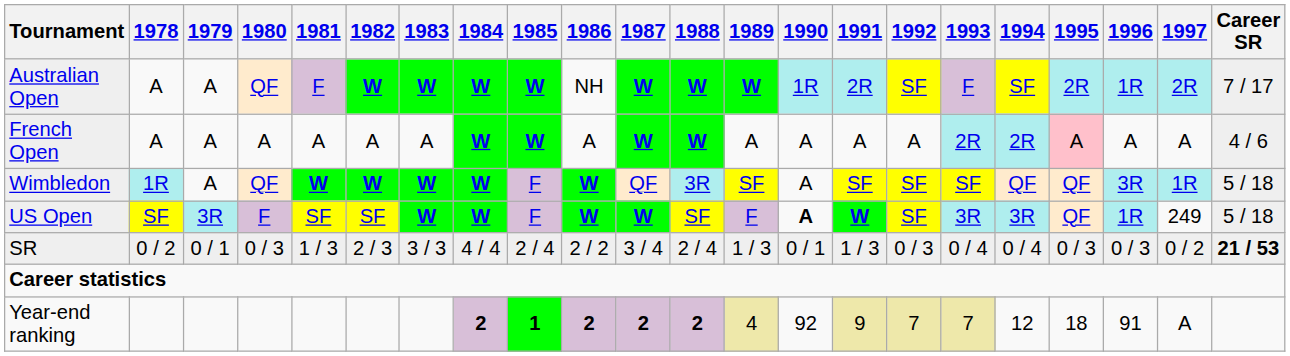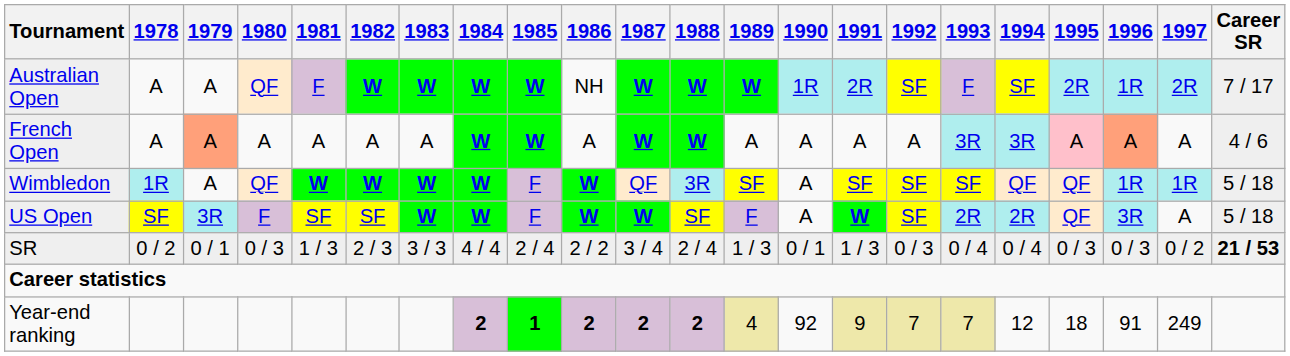 <table class="wikitable">
 <tr style="background:#efefef;">
 <th>Tournament</th>
 <th><a href='#'>1978</a></th>
 <th><a href='#'>1979</a></th>
 <th><a href='#'>1980</a></th>
 <th><a href='#'>1981</a></th>
 <th><a href='#'>1982</a></th>
 <th><a href='#'>1983</a></th>
 <th><a href='#'>1984</a></th>
 <th><a href='#'>1985</a></th>
 <th><a href='#'>1986</a></th>
 <th><a href='#'>1987</a></th>
 <th><a href='#'>1988</a></th>
 <th><a href='#'>1989</a></th>
 <th><a href='#'>1990</a></th>
 <th><a href='#'>1991</a></th>
 <th><a href='#'>1992</a></th>
 <th><a href='#'>1993</a></th>
 <th><a href='#'>1994</a></th>
 <th><a href='#'>1995</a></th>
 <th><a href='#'>1996</a></th>
 <th><a href='#'>1997</a></th>
 <th>Career SR</th>
 </tr>
 <tr>
 <td style="background:#efefef;"><a href='#'>Australian Open</a></td>
 <td style="text-align:center;">A</td>
 <td style="text-align:center;">A</td>
 <td style="text-align:center; background:#ffebcd;"><a href='#'>QF</a></td>
 <td style="text-align:center; background:thistle;"><a href='#'>F</a></td>
 <td style="text-align:center; background:lime;"><strong><a href='#'>W</a></strong></td>
 <td style="text-align:center; background:lime;"><strong><a href='#'>W</a></strong></td>
 <td style="text-align:center; background:lime;"><strong><a href='#'>W</a></strong></td>
 <td style="text-align:center; background:lime;"><strong><a href='#'>W</a></strong></td>
 <td style="text-align:center;">NH</td>
 <td style="text-align:center; background:lime;"><strong><a href='#'>W</a></strong></td>
 <td style="text-align:center; background:lime;"><strong><a href='#'>W</a></strong></td>
 <td style="text-align:center; background:lime;"><strong><a href='#'>W</a></strong></td>
 <td style="text-align:center; background:#afeeee;"><a href='#'>1R</a></td>
 <td style="text-align:center; background:#afeeee;"><a href='#'>2R</a></td>
 <td style="text-align:center; background:yellow;"><a href='#'>SF</a></td>
 <td style="text-align:center; background:thistle;"><a href='#'>F</a></td>
 <td style="text-align:center; background:yellow;"><a href='#'>SF</a></td>
 <td style="text-align:center; background:#afeeee;"><a href='#'>2R</a></td>
 <td style="text-align:center; background:#afeeee;"><a href='#'>1R</a></td>
 <td style="text-align:center; background:#afeeee;"><a href='#'>2R</a></td>
 <td style="text-align:center; background:#efefef;">7 / 17</td>
 </tr>
 <tr>
 <td style="background:#efefef;"><a href='#'>French Open</a></td>
 <td style="text-align:center;">A</td>
-<td style="text-align:center;">A</td>
+<td style="background: lightsalmon; text-align:center;">A</td>
 <td style="text-align:center;">A</td>
 <td style="text-align:center;">A</td>
 <td style="text-align:center;">A</td>
 <td style="text-align:center;">A</td>
 <td style="text-align:center; background:lime;"><strong><a href='#'>W</a></strong></td>
 <td style="text-align:center; background:lime;"><strong><a href='#'>W</a></strong></td>
 <td style="text-align:center;">A</td>
 <td style="text-align:center; background:lime;"><strong><a href='#'>W</a></strong></td>
 <td style="text-align:center; background:lime;"><strong><a href='#'>W</a></strong></td>
 <td style="text-align:center;">A</td>
 <td style="text-align:center;">A</td>
 <td style="text-align:center;">A</td>
 <td style="text-align:center;">A</td>
-<td style="text-align:center; background:#afeeee;"><a href='#'>2R</a></td>
-<td style="text-align:center; background:#afeeee;"><a href='#'>2R</a></td>
+<td style="text-align:center; background:#afeeee;"><a href='#'>3R</a></td>
+<td style="text-align:center; background:#afeeee;"><a href='#'>3R</a></td>
 <td style="background: pink; text-align:center;">A</td>
-<td style="text-align:center;">A</td>
+<td style="background: lightsalmon; text-align:center;">A</td>
 <td style="text-align:center;">A</td>
 <td style="text-align:center; background:#efefef;">4 / 6</td>
 </tr>
 <tr>
 <td style="background:#efefef;"><a href='#'>Wimbledon</a></td>
 <td style="text-align:center; background:#afeeee;"><a href='#'>1R</a></td>
 <td style="text-align:center;">A</td>
 <td style="text-align:center; background:#ffebcd;"><a href='#'>QF</a></td>
 <td style="text-align:center; background:lime;"><strong><a href='#'>W</a></strong></td>
 <td style="text-align:center; background:lime;"><strong><a href='#'>W</a></strong></td>
 <td style="text-align:center; background:lime;"><strong><a href='#'>W</a></strong></td>
 <td style="text-align:center; background:lime;"><strong><a href='#'>W</a></strong></td>
 <td style="text-align:center; background:thistle;"><a href='#'>F</a></td>
 <td style="text-align:center; background:lime;"><strong><a href='#'>W</a></strong></td>
 <td style="text-align:center; background:#ffebcd;"><a href='#'>QF</a></td>
 <td style="text-align:center; background:#afeeee;"><a href='#'>3R</a></td>
 <td style="text-align:center; background:yellow;"><a href='#'>SF</a></td>
 <td style="text-align:center;">A</td>
 <td style="text-align:center; background:yellow;"><a href='#'>SF</a></td>
 <td style="text-align:center; background:yellow;"><a href='#'>SF</a></td>
 <td style="text-align:center; background:yellow;"><a href='#'>SF</a></td>
 <td style="text-align:center; background:#ffebcd;"><a href='#'>QF</a></td>
 <td style="text-align:center; background:#ffebcd;"><a href='#'>QF</a></td>
-<td style="text-align:center; background:#afeeee;"><a href='#'>3R</a></td>
+<td style="text-align:center; background:#afeeee;"><a href='#'>1R</a></td>
 <td style="text-align:center; background:#afeeee;"><a href='#'>1R</a></td>
 <td style="text-align:center; background:#efefef;">5 / 18</td>
 </tr>
 <tr>
 <td style="background:#efefef;"><a href='#'>US Open</a></td>
 <td style="text-align:center; background:yellow;"><a href='#'>SF</a></td>
 <td style="text-align:center; background:#afeeee;"><a href='#'>3R</a></td>
 <td style="text-align:center; background:thistle;"><a href='#'>F</a></td>
 <td style="text-align:center; background:yellow;"><a href='#'>SF</a></td>
 <td style="text-align:center; background:yellow;"><a href='#'>SF</a></td>
 <td style="text-align:center; background:lime;"><strong><a href='#'>W</a></strong></td>
 <td style="text-align:center; background:lime;"><strong><a href='#'>W</a></strong></td>
 <td style="text-align:center; background:thistle;"><a href='#'>F</a></td>
 <td style="text-align:center; background:lime;"><strong><a href='#'>W</a></strong></td>
 <td style="text-align:center; background:lime;"><strong><a href='#'>W</a></strong></td>
 <td style="text-align:center; background:yellow;"><a href='#'>SF</a></td>
 <td style="text-align:center; background:thistle;"><a href='#'>F</a></td>
-<td style="text-align:center;"><strong>A</strong></td>
+<td style="text-align:center;">A</td>
 <td style="text-align:center; background:lime;"><strong><a href='#'>W</a></strong></td>
 <td style="text-align:center; background:yellow;"><a href='#'>SF</a></td>
+<td style="text-align:center; background:#afeeee;"><a href='#'>2R</a></td>
+<td style="text-align:center; background:#afeeee;"><a href='#'>2R</a></td>
+<td style="text-align:center; background:#ffebcd;"><a href='#'>QF</a></td>
 <td style="text-align:center; background:#afeeee;"><a href='#'>3R</a></td>
-<td style="text-align:center; background:#afeeee;"><a href='#'>3R</a></td>
-<td style="text-align:center; background:#ffebcd;"><a href='#'>QF</a></td>
-<td style="text-align:center; background:#afeeee;"><a href='#'>1R</a></td>
-<td align="center">249</td>
+<td style="text-align:center;">A</td>
 <td style="text-align:center; background:#efefef;">5 / 18</td>
 </tr>
 <tr>
 <td style="background:#EFEFEF;">SR</td>
 <td style="text-align:center; background:#efefef;">0 / 2</td>
 <td style="text-align:center; background:#efefef;">0 / 1</td>
 <td style="text-align:center; background:#efefef;">0 / 3</td>
 <td style="text-align:center; background:#efefef;">1 / 3</td>
 <td style="text-align:center; background:#efefef;">2 / 3</td>
 <td style="text-align:center; background:#efefef;">3 / 3</td>
 <td style="text-align:center; background:#efefef;">4 / 4</td>
 <td style="text-align:center; background:#efefef;">2 / 4</td>
 <td style="text-align:center; background:#efefef;">2 / 2</td>
 <td style="text-align:center; background:#efefef;">3 / 4</td>
 <td style="text-align:center; background:#efefef;">2 / 4</td>
 <td style="text-align:center; background:#efefef;">1 / 3</td>
 <td style="text-align:center; background:#efefef;">0 / 1</td>
 <td style="text-align:center; background:#efefef;">1 / 3</td>
 <td style="text-align:center; background:#efefef;">0 / 3</td>
 <td style="text-align:center; background:#efefef;">0 / 4</td>
 <td style="text-align:center; background:#efefef;">0 / 4</td>
 <td style="text-align:center; background:#efefef;">0 / 3</td>
 <td style="text-align:center; background:#efefef;">0 / 3</td>
 <td style="text-align:center; background:#efefef;">0 / 2</td>
 <td style="text-align:center; background:#efefef;"><strong>21 / 53</strong></td>
 </tr>
 <tr>
 <td colspan=22 align=left><strong>Career statistics</strong></td>
 </tr>
 <tr>
 <td align=left>Year-end ranking</td>
 <td align="center"></td>
 <td align="center"></td>
 <td align="center"></td>
 <td align="center"></td>
 <td align="center"></td>
 <td align="center"></td>
 <td align="center" bgcolor=D8BFD8><strong>2</strong></td>
 <td align="center" bgcolor=00ff00><strong>1</strong></td>
 <td align="center" bgcolor=D8BFD8><strong>2</strong></td>
 <td align="center" bgcolor=D8BFD8><strong>2</strong></td>
 <td align="center" bgcolor=D8BFD8><strong>2</strong></td>
 <td align="center" bgcolor=EEE8AA>4</td>
 <td align="center">92</td>
 <td align="center" bgcolor=EEE8AA>9</td>
 <td align="center" bgcolor=EEE8AA>7</td>
 <td align="center" bgcolor=EEE8AA>7</td>
 <td align="center">12</td>
 <td align="center">18</td>
 <td align="center">91</td>
-<td style="text-align:center;">A</td>
+<td align="center">249</td>
 <td></td>
 </tr>
 </table>
